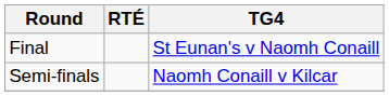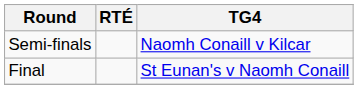 <table class="wikitable">
 <tr>
 <th>Round</th>
 <th>RTÉ</th>
 <th>TG4</th>
 </tr>
 <tr>
+<td>Semi-finals</td>
+<td></td>
+<td><a href='#'>Naomh Conaill v Kilcar</a></td>
+</tr>
+<tr>
 <td>Final</td>
 <td></td>
 <td><a href='#'>St Eunan's v Naomh Conaill</a></td>
 </tr>
 <tr>
-<td>Semi-finals</td>
-<td></td>
-<td><a href='#'>Naomh Conaill v Kilcar</a></td>
-</tr>
-<tr>
 </tr>
 </table>
